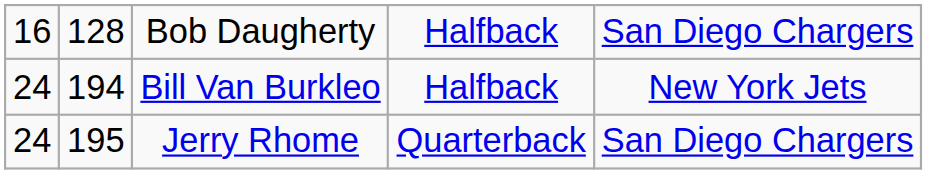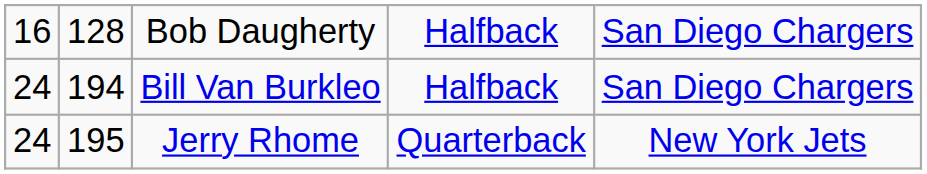 <table class="wikitable" style="text-align:center">
 <tr>
 <td>16</td>
 <td>128</td>
 <td>Bob Daugherty</td>
 <td><a href='#'>Halfback</a></td>
 <td><a href='#'>San Diego Chargers</a></td>
 </tr>
 <tr>
 <td>24</td>
 <td>194</td>
 <td><a href='#'>Bill Van Burkleo</a></td>
 <td><a href='#'>Halfback</a></td>
-<td><a href='#'>New York Jets</a></td>
+<td><a href='#'>San Diego Chargers</a></td>
 </tr>
 <tr>
 <td>24</td>
 <td>195</td>
 <td><a href='#'>Jerry Rhome</a></td>
 <td><a href='#'>Quarterback</a></td>
-<td><a href='#'>San Diego Chargers</a></td>
+<td><a href='#'>New York Jets</a></td>
 </tr>
 </table>
